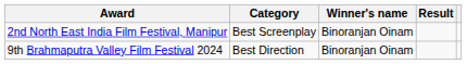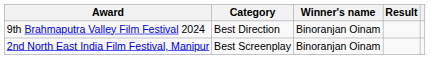 <table class="wikitable sortable">
 <tr>
 <th>Award</th>
 <th>Category</th>
 <th>Winner's name</th>
 <th>Result</th>
 <th></th>
 </tr>
 <tr>
+<td>9th <a href='#'>Brahmaputra Valley Film Festival</a> 2024</td>
+<td>Best Direction</td>
+<td>Binoranjan Oinam</td>
+<td></td>
+<td></td>
+</tr>
+<tr>
 <td><a href='#'>2nd North East India Film Festival, Manipur</a></td>
 <td>Best Screenplay</td>
 <td>Binoranjan Oinam</td>
 <td></td>
 <td></td>
 </tr>
-<tr>
-<td>9th <a href='#'>Brahmaputra Valley Film Festival</a> 2024</td>
-<td>Best Direction</td>
-<td>Binoranjan Oinam</td>
-<td></td>
-<td></td>
-</tr>
 </table>
